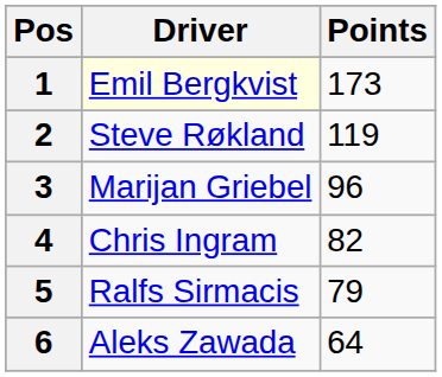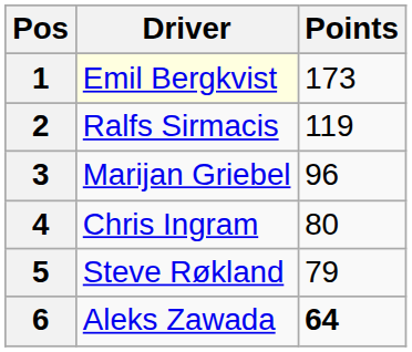 <table class="wikitable">
 <tr>
 <th>Pos</th>
 <th>Driver</th>
 <th>Points</th>
 </tr>
 <tr>
 <th>1</th>
 <td style="background: lightyellow;"> <a href='#'>Emil Bergkvist</a></td>
 <td>173</td>
 </tr>
 <tr>
 <th>2</th>
-<td> <a href='#'>Steve Røkland</a></td>
+<td> <a href='#'>Ralfs Sirmacis</a></td>
 <td>119</td>
 </tr>
 <tr>
 <th>3</th>
 <td> <a href='#'>Marijan Griebel</a></td>
 <td>96</td>
 </tr>
 <tr>
 <th>4</th>
 <td> <a href='#'>Chris Ingram</a></td>
-<td>82</td>
+<td>80</td>
 </tr>
 <tr>
 <th>5</th>
-<td> <a href='#'>Ralfs Sirmacis</a></td>
+<td> <a href='#'>Steve Røkland</a></td>
 <td>79</td>
 </tr>
 <tr>
 <th>6</th>
 <td> <a href='#'>Aleks Zawada</a></td>
-<td>64</td>
+<td><strong>64</strong></td>
 </tr>
 </table>
